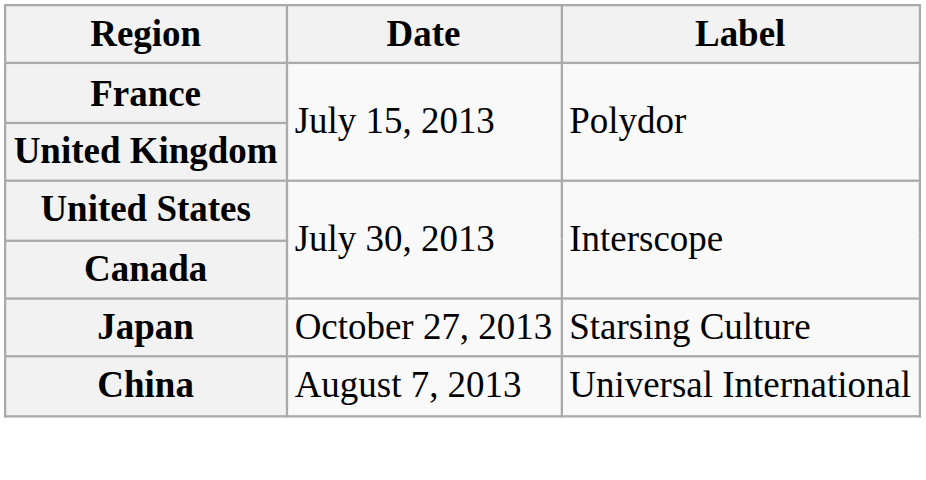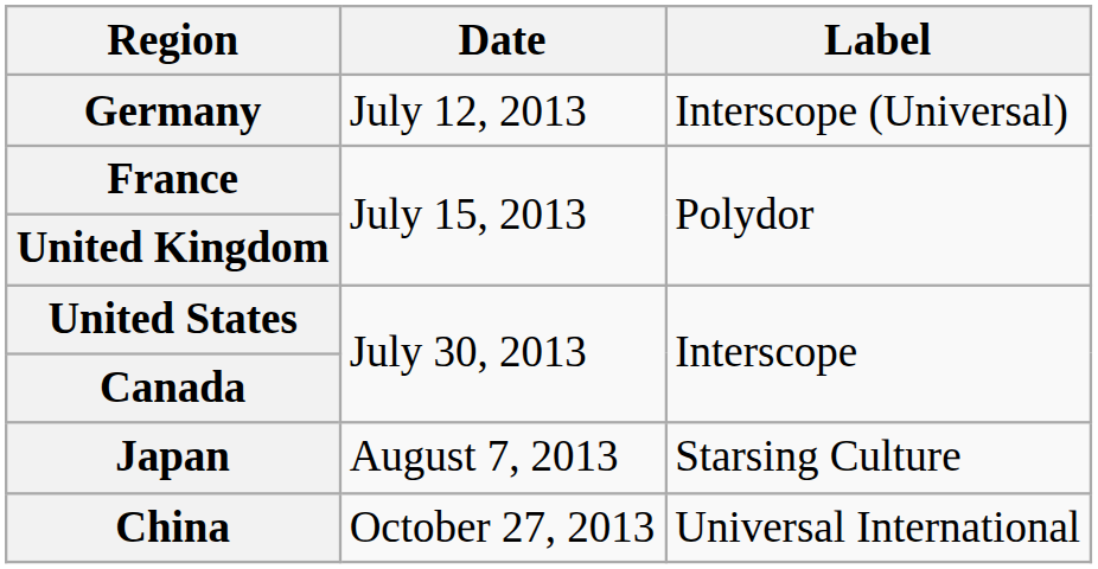 <table class="wikitable plainrowheaders">
 <tr>
 <th>Region</th>
 <th>Date</th>
 <th>Label</th>
+</tr>
+<tr>
+<th scope="row">Germany</th>
+<td>July 12, 2013</td>
+<td>Interscope (Universal)</td>
 </tr>
 <tr>
 <th scope="row">France</th>
 <td rowspan="2">July 15, 2013</td>
 <td rowspan="2">Polydor</td>
 </tr>
 <tr>
 <th scope="row">United Kingdom</th>
 </tr>
 <tr>
 <th scope="row">United States</th>
 <td rowspan="2">July 30, 2013</td>
 <td rowspan="2">Interscope</td>
 </tr>
 <tr>
 <th scope="row">Canada</th>
 </tr>
 <tr>
 <th scope="row">Japan</th>
-<td>October 27, 2013</td>
+<td>August 7, 2013</td>
 <td>Starsing Culture</td>
 </tr>
 <tr>
 <th scope="row">China</th>
-<td>August 7, 2013</td>
+<td>October 27, 2013</td>
 <td>Universal International</td>
 </tr>
 </table>
